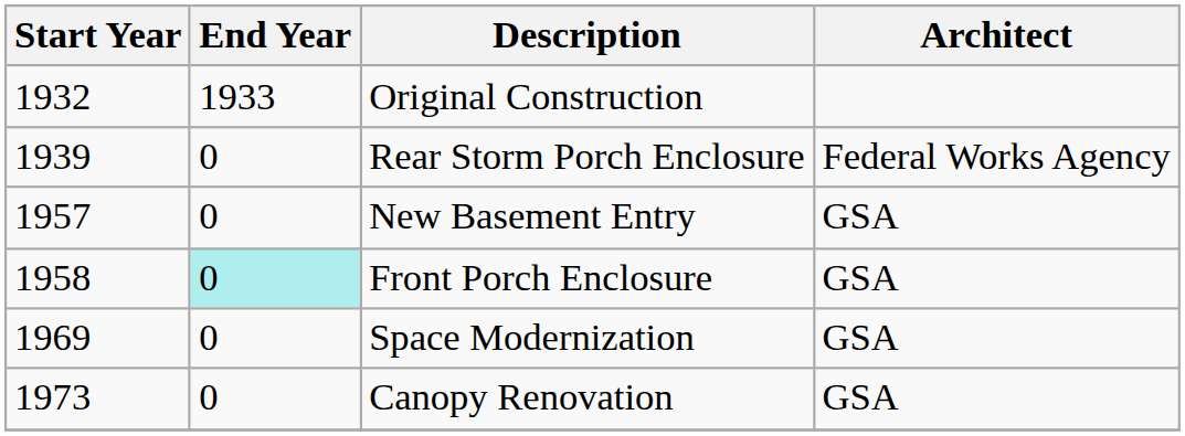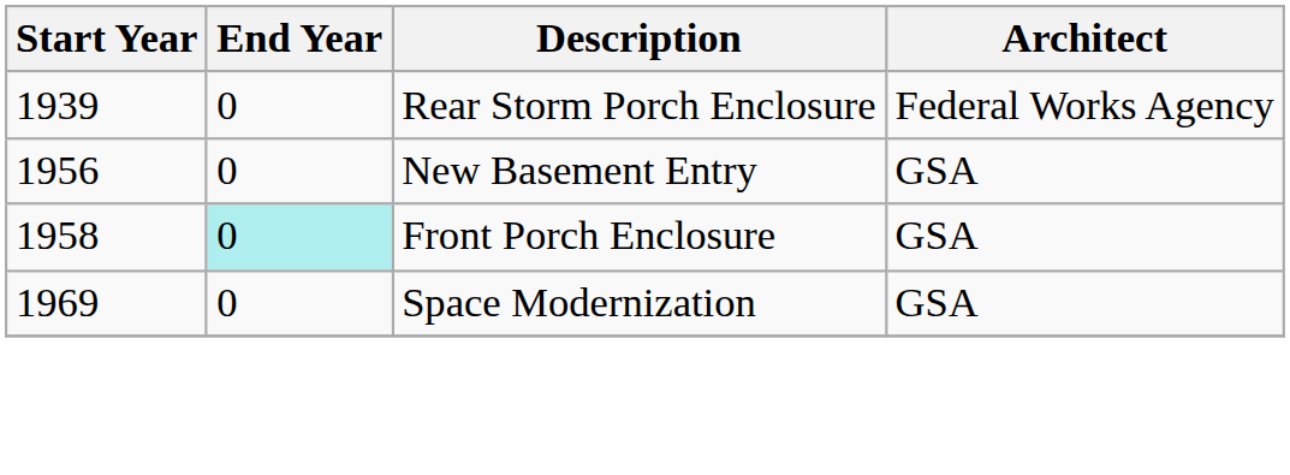 <table class="wikitable">
 <tr>
 <th>Start Year</th>
 <th>End Year</th>
 <th>Description</th>
 <th>Architect</th>
 </tr>
 <tr>
-<td>1932</td>
-<td>1933</td>
-<td>Original Construction</td>
-<td></td>
-</tr>
-<tr>
 <td>1939</td>
 <td>0</td>
 <td>Rear Storm Porch Enclosure</td>
 <td>Federal Works Agency</td>
 </tr>
 <tr>
-<td>1957</td>
+<td>1956</td>
 <td>0</td>
 <td>New Basement Entry</td>
 <td>GSA</td>
 </tr>
 <tr>
 <td>1958</td>
 <td style="background: paleturquoise;">0</td>
 <td>Front Porch Enclosure</td>
 <td>GSA</td>
 </tr>
 <tr>
 <td>1969</td>
 <td>0</td>
 <td>Space Modernization</td>
 <td>GSA</td>
 </tr>
 <tr>
-<td>1973</td>
-<td>0</td>
-<td>Canopy Renovation</td>
-<td>GSA</td>
-</tr>
-<tr>
 </tr>
 </table>
